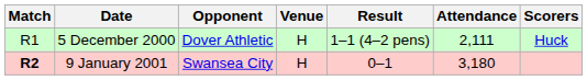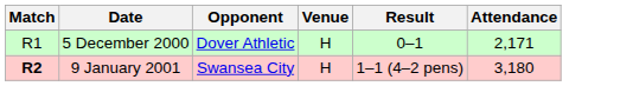 <table class="wikitable" style="font-size:100%; text-align:center">
 <tr>
 <th>Match</th>
 <th>Date</th>
 <th>Opponent</th>
 <th>Venue</th>
 <th>Result</th>
 <th>Attendance</th>
-<th>Scorers</th>
 </tr>
 <tr style="background: #CCFFCC;">
 <td>R1</td>
 <td>5 December 2000</td>
 <td><a href='#'>Dover Athletic</a></td>
 <td>H</td>
-<td>1–1 (4–2 pens)</td>
-<td>2,111</td>
-<td><a href='#'>Huck</a></td>
+<td>0–1</td>
+<td>2,171</td>
 </tr>
 <tr style="background: #FFCCCC;">
 <td><strong>R2</strong></td>
 <td>9 January 2001</td>
 <td><a href='#'>Swansea City</a></td>
 <td>H</td>
-<td>0–1</td>
+<td>1–1 (4–2 pens)</td>
 <td>3,180</td>
-<td></td>
 </tr>
 </table>
